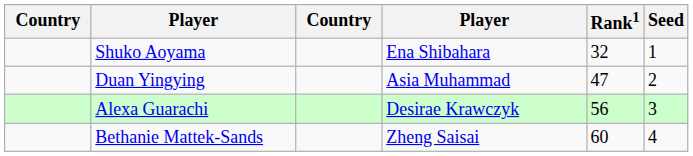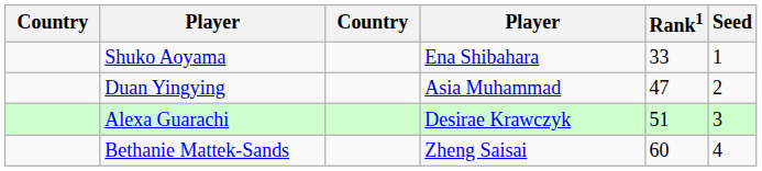 <table class="sortable wikitable">
 <tr>
 <th width="70">Country</th>
 <th width="175">Player</th>
 <th width="70">Country</th>
 <th width="175">Player</th>
 <th>Rank<sup>1</sup></th>
 <th>Seed</th>
 </tr>
 <tr>
 <td></td>
 <td><a href='#'>Shuko Aoyama</a></td>
 <td></td>
 <td><a href='#'>Ena Shibahara</a></td>
-<td>32</td>
+<td>33</td>
 <td>1</td>
 </tr>
 <tr>
 <td></td>
 <td><a href='#'>Duan Yingying</a></td>
 <td></td>
 <td><a href='#'>Asia Muhammad</a></td>
 <td>47</td>
 <td>2</td>
 </tr>
 <tr style="background:#cfc;">
 <td></td>
 <td><a href='#'>Alexa Guarachi</a></td>
 <td></td>
 <td><a href='#'>Desirae Krawczyk</a></td>
-<td>56</td>
+<td>51</td>
 <td>3</td>
 </tr>
 <tr>
 <td></td>
 <td><a href='#'>Bethanie Mattek-Sands</a></td>
 <td></td>
 <td><a href='#'>Zheng Saisai</a></td>
 <td>60</td>
 <td>4</td>
 </tr>
 </table>
